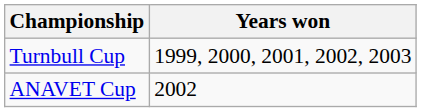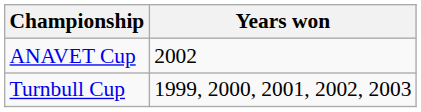 <table class="wikitable">
 <tr>
 <th>Championship</th>
 <th>Years won</th>
 </tr>
 <tr>
+<td><a href='#'>ANAVET Cup</a></td>
+<td>2002</td>
+</tr>
+<tr>
 <td><a href='#'>Turnbull Cup</a></td>
 <td>1999, 2000, 2001, 2002, 2003</td>
 </tr>
-<tr>
-<td><a href='#'>ANAVET Cup</a></td>
-<td>2002</td>
-</tr>
 </table>
